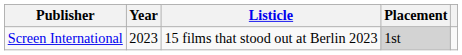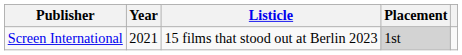 <table class="wikitable plainrowheaders">
 <tr>
 <th scope="col">Publisher</th>
 <th scope="col">Year</th>
 <th scope="col"><a href='#'>Listicle</a></th>
 <th scope="col">Placement</th>
 <th scope="col"></th>
 </tr>
 <tr>
 <td><a href='#'>Screen International</a></td>
-<td>2023</td>
+<td>2021</td>
 <td>15 films that stood out at Berlin 2023</td>
 <td style="background: lightgrey;">1st</td>
 <td style="text-align:center;"></td>
 </tr>
 </table>
